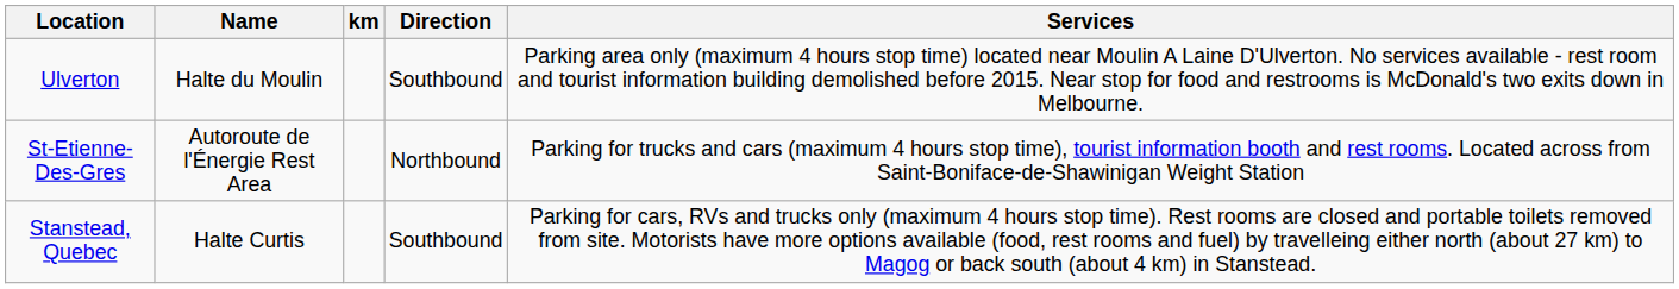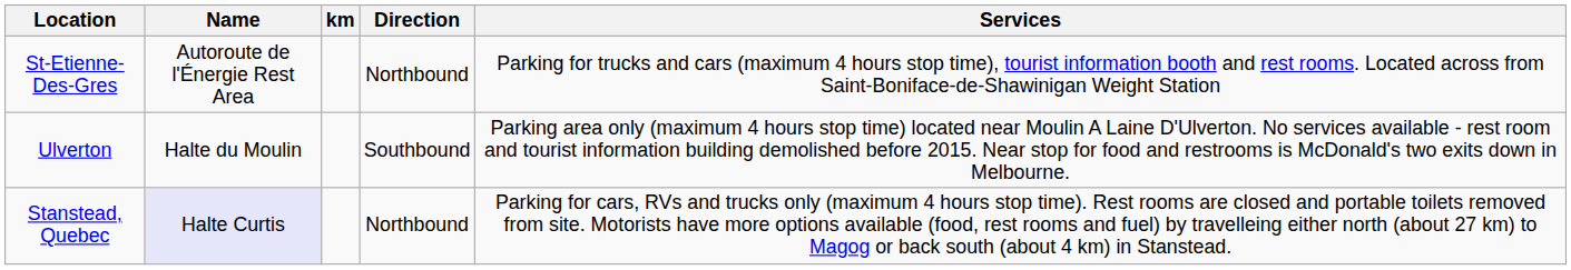 <table class="wikitable" width="100%" style="text-align: center">
 <tr>
 <th>Location</th>
 <th>Name</th>
 <th>km</th>
 <th>Direction</th>
 <th>Services</th>
 </tr>
 <tr>
+<td><a href='#'>St-Etienne-Des-Gres</a></td>
+<td>Autoroute de l'Énergie Rest Area</td>
+<td></td>
+<td>Northbound</td>
+<td>Parking for trucks and cars (maximum 4 hours stop time), <a href='#'>tourist information booth</a> and <a href='#'>rest rooms</a>. Located across from Saint-Boniface-de-Shawinigan Weight Station</td>
+</tr>
+<tr>
 <td><a href='#'>Ulverton</a></td>
 <td>Halte du Moulin</td>
 <td></td>
 <td>Southbound</td>
 <td>Parking area only (maximum 4 hours stop time) located near Moulin A Laine D'Ulverton. No services available - rest room and tourist information building demolished before 2015. Near stop for food and restrooms is McDonald's two exits down in Melbourne.</td>
 </tr>
 <tr>
-<td><a href='#'>St-Etienne-Des-Gres</a></td>
-<td>Autoroute de l'Énergie Rest Area</td>
+<td><a href='#'>Stanstead, Quebec</a></td>
+<td style="background: lavender;">Halte Curtis</td>
 <td></td>
 <td>Northbound</td>
-<td>Parking for trucks and cars (maximum 4 hours stop time), <a href='#'>tourist information booth</a> and <a href='#'>rest rooms</a>. Located across from Saint-Boniface-de-Shawinigan Weight Station</td>
-</tr>
-<tr>
-<td><a href='#'>Stanstead, Quebec</a></td>
-<td>Halte Curtis</td>
-<td></td>
-<td>Southbound</td>
 <td>Parking for cars, RVs and trucks only (maximum 4 hours stop time). Rest rooms are closed and portable toilets removed from site. Motorists have more options available (food, rest rooms and fuel) by travelleing either north (about 27 km) to <a href='#'>Magog</a> or back south (about 4 km) in Stanstead.</td>
 </tr>
 </table>
